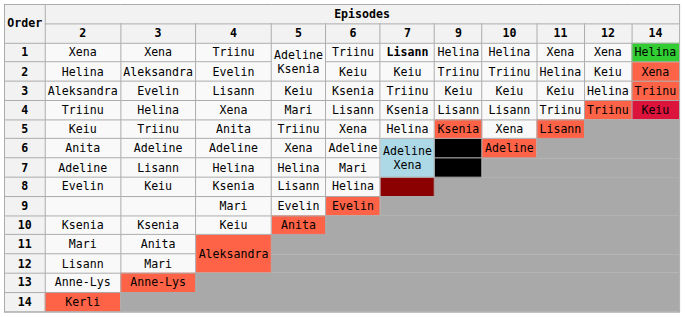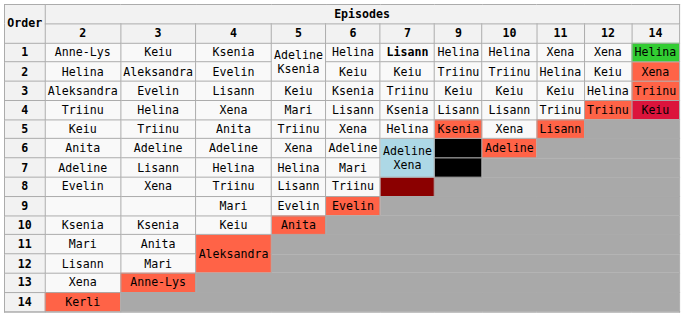 <table class="wikitable" style="text-align:center; font-size:92%">
 <tr>
 <th rowspan=2>Order</th>
 <th colspan=12>Episodes</th>
 </tr>
 <tr>
 <th>2</th>
 <th>3</th>
 <th>4</th>
 <th>5</th>
 <th>6</th>
 <th>7</th>
 <th>9</th>
 <th>10</th>
 <th>11</th>
 <th>12</th>
 <th>14</th>
 </tr>
 <tr>
 <th>1</th>
-<td>Xena</td>
-<td>Xena</td>
-<td>Triinu</td>
+<td>Anne-Lys</td>
+<td>Keiu</td>
+<td>Ksenia</td>
 <td rowspan="2">Adeline<br>Ksenia</td>
-<td>Triinu</td>
+<td>Helina</td>
 <td><strong>Lisann</strong></td>
 <td>Helina</td>
 <td>Helina</td>
 <td>Xena</td>
 <td>Xena</td>
 <td bgcolor="limegreen">Helina</td>
 </tr>
 <tr>
 <th>2</th>
 <td>Helina</td>
 <td>Aleksandra</td>
 <td>Evelin</td>
 <td>Keiu</td>
 <td>Keiu</td>
 <td>Triinu</td>
 <td>Triinu</td>
 <td>Helina</td>
 <td>Keiu</td>
 <td bgcolor="tomato">Xena</td>
 </tr>
 <tr>
 <th>3</th>
 <td>Aleksandra</td>
 <td>Evelin</td>
 <td>Lisann</td>
 <td>Keiu</td>
 <td>Ksenia</td>
 <td>Triinu</td>
 <td>Keiu</td>
 <td>Keiu</td>
 <td>Keiu</td>
 <td>Helina</td>
 <td bgcolor="tomato">Triinu</td>
 </tr>
 <tr>
 <th>4</th>
 <td>Triinu</td>
 <td>Helina</td>
 <td>Xena</td>
 <td>Mari</td>
 <td>Lisann</td>
 <td>Ksenia</td>
 <td>Lisann</td>
 <td>Lisann</td>
 <td>Triinu</td>
 <td bgcolor="tomato">Triinu</td>
 <td bgcolor="crimson"><span>Keiu</span></td>
 </tr>
 <tr>
 <th>5</th>
 <td>Keiu</td>
 <td>Triinu</td>
 <td>Anita</td>
 <td>Triinu</td>
 <td>Xena</td>
 <td>Helina</td>
 <td bgcolor="tomato">Ksenia</td>
 <td>Xena</td>
 <td bgcolor="tomato">Lisann</td>
 <td bgcolor="darkgray" colspan=3></td>
 </tr>
 <tr>
 <th>6</th>
 <td>Anita</td>
 <td>Adeline</td>
 <td>Adeline</td>
 <td>Xena</td>
 <td>Adeline</td>
 <td rowspan="2" bgcolor="lightblue">Adeline<br>Xena</td>
 <td style="background:black;"></td>
 <td bgcolor="tomato">Adeline</td>
 <td bgcolor="darkgray" colspan=4></td>
 </tr>
 <tr>
 <th>7</th>
 <td>Adeline</td>
 <td>Lisann</td>
 <td>Helina</td>
 <td>Helina</td>
 <td>Mari</td>
 <td style="background:black;"></td>
 <td bgcolor="darkgray" colspan=5></td>
 </tr>
 <tr>
 <th>8</th>
 <td>Evelin</td>
-<td>Keiu</td>
-<td>Ksenia</td>
+<td>Xena</td>
+<td>Triinu</td>
 <td>Lisann</td>
-<td>Helina</td>
+<td>Triinu</td>
 <td bgcolor="darkred"></td>
 <td bgcolor="darkgray" colspan=6></td>
 </tr>
 <tr>
 <th>9</th>
 <td></td>
 <td></td>
 <td>Mari</td>
 <td>Evelin</td>
 <td bgcolor="tomato">Evelin</td>
 <td bgcolor="darkgray" colspan=7></td>
 </tr>
 <tr>
 <th>10</th>
 <td>Ksenia</td>
 <td>Ksenia</td>
 <td>Keiu</td>
 <td bgcolor="tomato">Anita</td>
 <td bgcolor="darkgray" colspan=8></td>
 </tr>
 <tr>
 <th>11</th>
 <td>Mari</td>
 <td>Anita</td>
 <td rowspan="2" bgcolor="tomato">Aleksandra<br></td>
 <td bgcolor="darkgray" colspan=9></td>
 </tr>
 <tr>
 <th>12</th>
 <td>Lisann</td>
 <td>Mari</td>
 <td bgcolor="darkgray" colspan=9></td>
 </tr>
 <tr>
 <th>13</th>
-<td>Anne-Lys</td>
+<td>Xena</td>
 <td bgcolor="tomato">Anne-Lys</td>
 <td width="60" bgcolor="darkgray" colspan=10></td>
 </tr>
 <tr>
 <th>14</th>
 <td bgcolor="tomato">Kerli</td>
 <td width="60" bgcolor="darkgray" colspan=11></td>
 </tr>
 <tr>
 </tr>
 </table>
